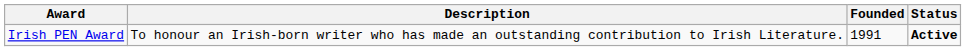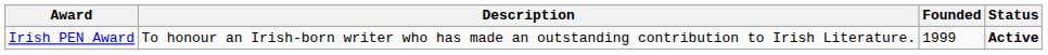 <table class="wikitable sortable" style="font-size: 85%;">
 <tr>
 <th>Award</th>
 <th>Description</th>
 <th>Founded</th>
 <th>Status</th>
 </tr>
 <tr>
 <td><a href='#'>Irish PEN Award</a></td>
 <td>To honour an Irish-born writer who has made an outstanding contribution to Irish Literature.</td>
-<td>1991</td>
+<td>1999</td>
 <td><strong>Active</strong></td>
 </tr>
 </table>
